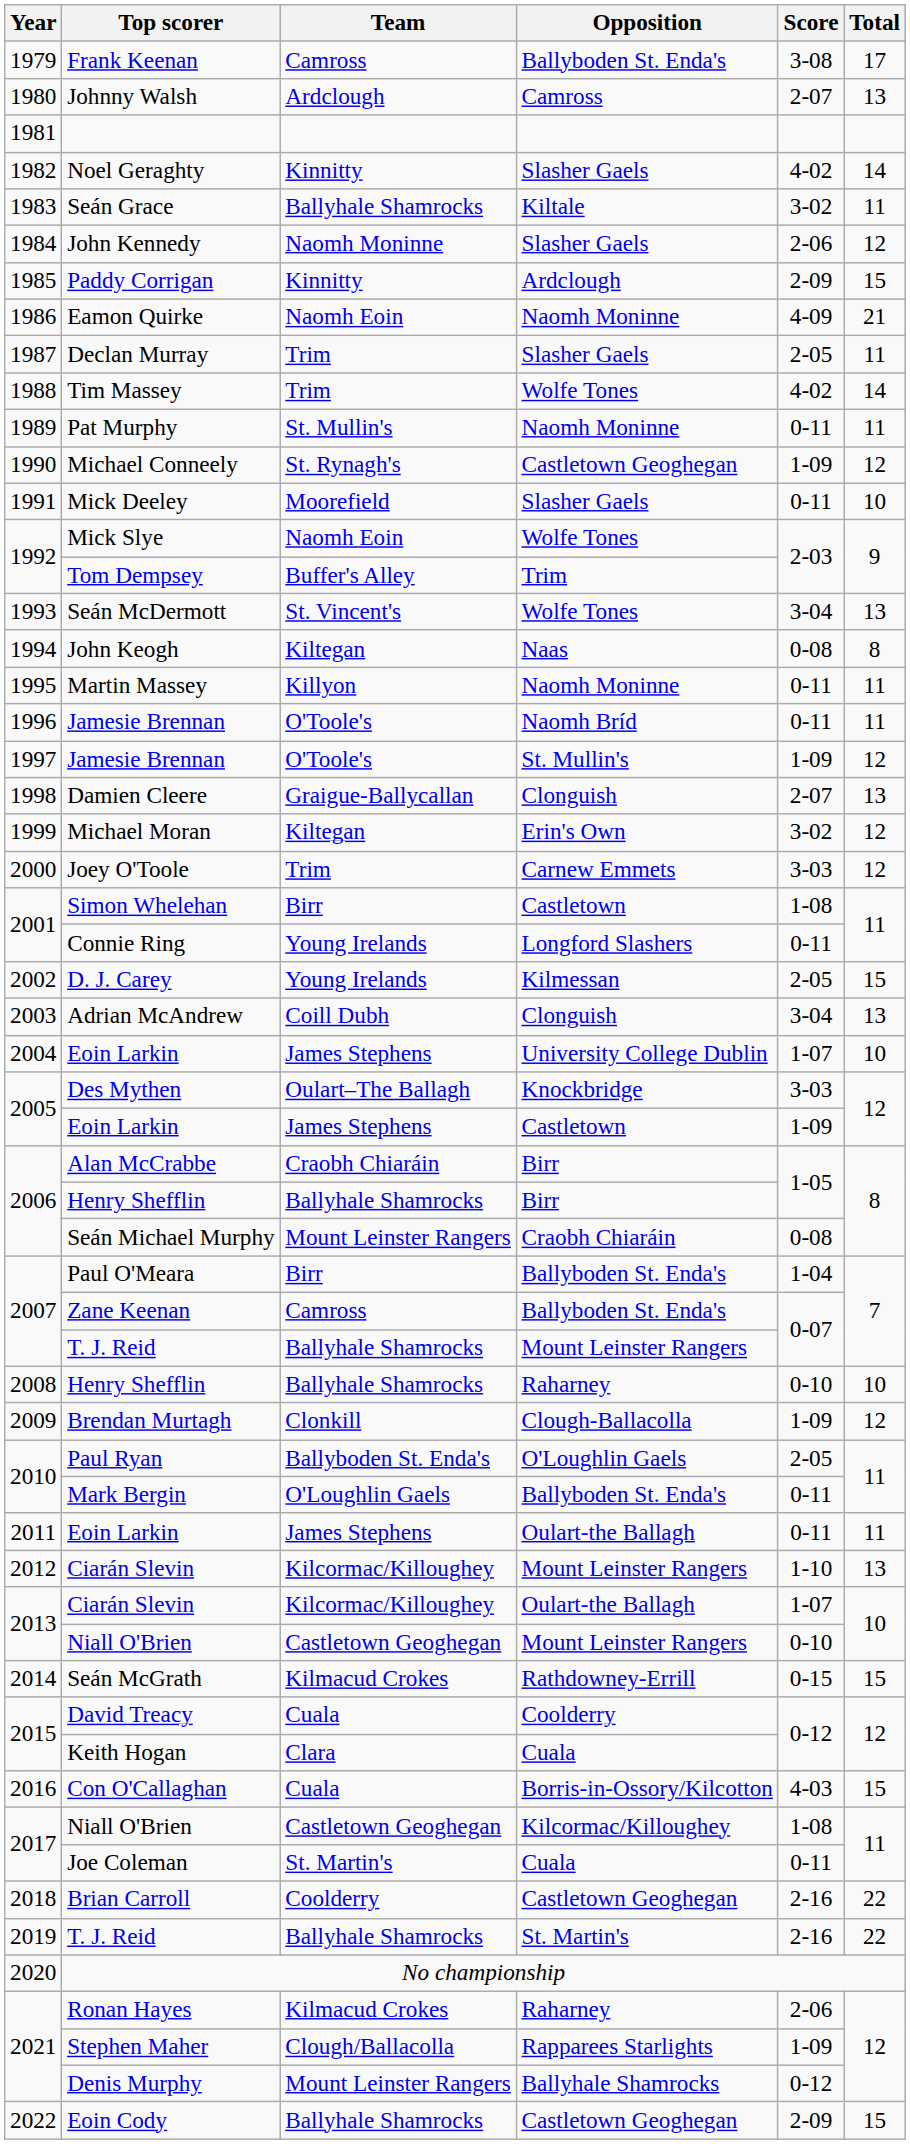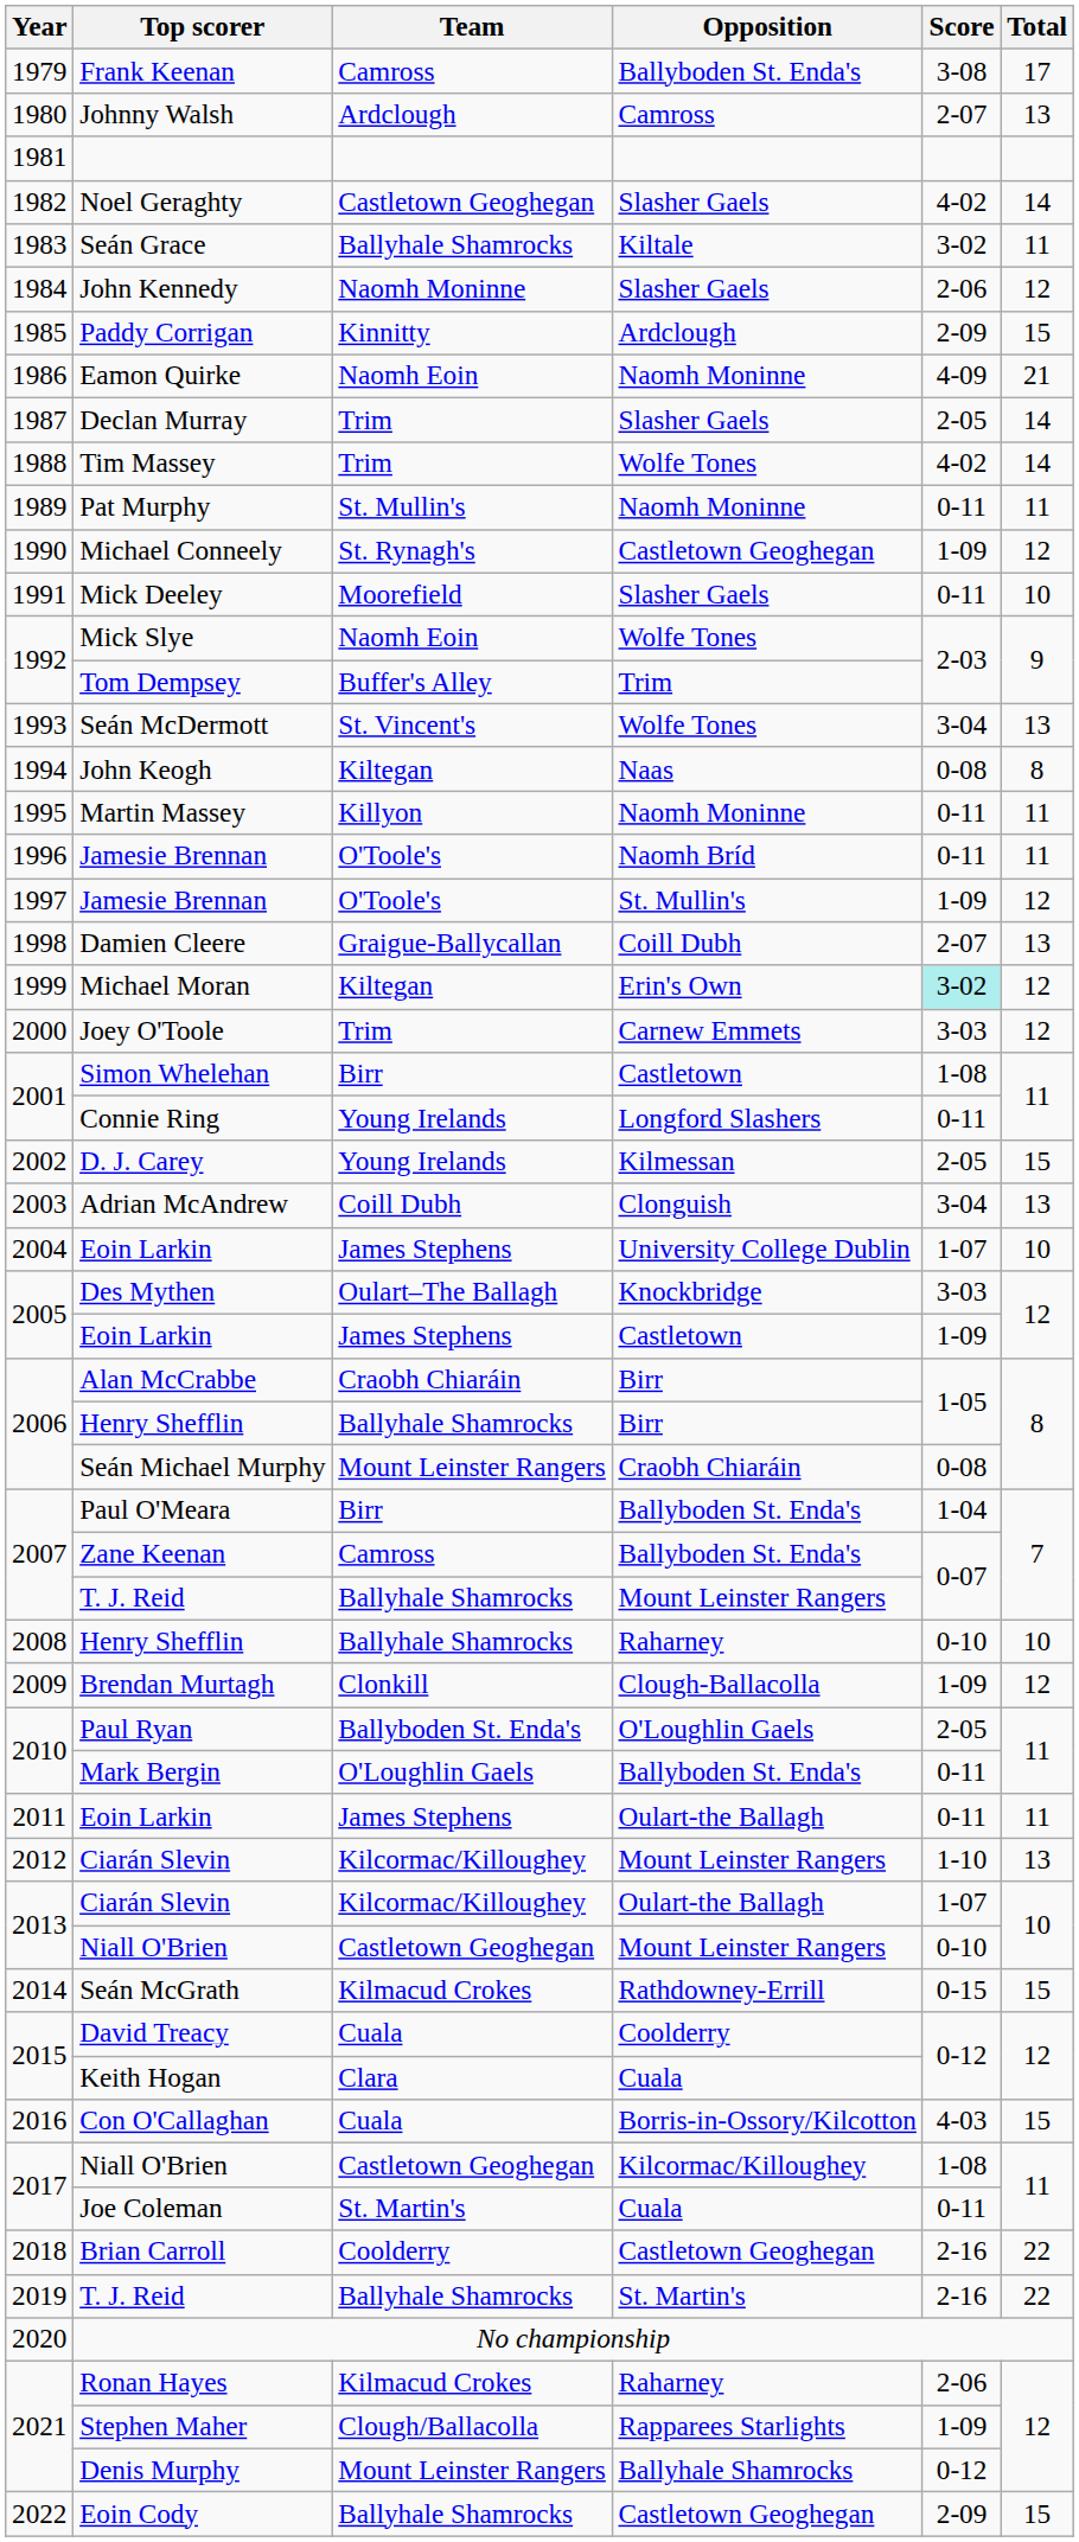 <table class="wikitable" style="text-align:center;">
 <tr>
 <th>Year</th>
 <th>Top scorer</th>
 <th>Team</th>
 <th>Opposition</th>
 <th>Score</th>
 <th>Total</th>
 </tr>
 <tr>
 <td>1979</td>
 <td style="text-align:left;"><a href='#'>Frank Keenan</a></td>
 <td style="text-align:left;"><a href='#'>Camross</a></td>
 <td style="text-align:left;"><a href='#'>Ballyboden St. Enda's</a></td>
 <td>3-08</td>
 <td>17</td>
 </tr>
 <tr>
 <td>1980</td>
 <td style="text-align:left;">Johnny Walsh</td>
 <td style="text-align:left;"><a href='#'>Ardclough</a></td>
 <td style="text-align:left;"><a href='#'>Camross</a></td>
 <td>2-07</td>
 <td>13</td>
 </tr>
 <tr>
 <td>1981</td>
 <td style="text-align:left;"></td>
 <td style="text-align:left;"></td>
 <td style="text-align:left;"></td>
 <td></td>
 <td></td>
 </tr>
 <tr>
 <td>1982</td>
 <td style="text-align:left;">Noel Geraghty</td>
-<td style="text-align:left;"><a href='#'>Kinnitty</a></td>
+<td style="text-align:left;"><a href='#'>Castletown Geoghegan</a></td>
 <td style="text-align:left;"><a href='#'>Slasher Gaels</a></td>
 <td>4-02</td>
 <td>14</td>
 </tr>
 <tr>
 <td>1983</td>
 <td style="text-align:left;">Seán Grace</td>
 <td style="text-align:left;"><a href='#'>Ballyhale Shamrocks</a></td>
 <td style="text-align:left;"><a href='#'>Kiltale</a></td>
 <td>3-02</td>
 <td>11</td>
 </tr>
 <tr>
 <td>1984</td>
 <td style="text-align:left;">John Kennedy</td>
 <td style="text-align:left;"><a href='#'>Naomh Moninne</a></td>
 <td style="text-align:left;"><a href='#'>Slasher Gaels</a></td>
 <td>2-06</td>
 <td>12</td>
 </tr>
 <tr>
 <td>1985</td>
 <td style="text-align:left;"><a href='#'>Paddy Corrigan</a></td>
 <td style="text-align:left;"><a href='#'>Kinnitty</a></td>
 <td style="text-align:left;"><a href='#'>Ardclough</a></td>
 <td>2-09</td>
 <td>15</td>
 </tr>
 <tr>
 <td>1986</td>
 <td style="text-align:left;">Eamon Quirke</td>
 <td style="text-align:left;"><a href='#'>Naomh Eoin</a></td>
 <td style="text-align:left;"><a href='#'>Naomh Moninne</a></td>
 <td>4-09</td>
 <td>21</td>
 </tr>
 <tr>
 <td>1987</td>
 <td style="text-align:left;">Declan Murray</td>
 <td style="text-align:left;"><a href='#'>Trim</a></td>
 <td style="text-align:left;"><a href='#'>Slasher Gaels</a></td>
 <td>2-05</td>
-<td>11</td>
+<td>14</td>
 </tr>
 <tr>
 <td>1988</td>
 <td style="text-align:left;">Tim Massey</td>
 <td style="text-align:left;"><a href='#'>Trim</a></td>
 <td style="text-align:left;"><a href='#'>Wolfe Tones</a></td>
 <td>4-02</td>
 <td>14</td>
 </tr>
 <tr>
 <td>1989</td>
 <td style="text-align:left;">Pat Murphy</td>
 <td style="text-align:left;"><a href='#'>St. Mullin's</a></td>
 <td style="text-align:left;"><a href='#'>Naomh Moninne</a></td>
 <td>0-11</td>
 <td>11</td>
 </tr>
 <tr>
 <td>1990</td>
 <td style="text-align:left;">Michael Conneely</td>
 <td style="text-align:left;"><a href='#'>St. Rynagh's</a></td>
 <td style="text-align:left;"><a href='#'>Castletown Geoghegan</a></td>
 <td>1-09</td>
 <td>12</td>
 </tr>
 <tr>
 <td>1991</td>
 <td style="text-align:left;">Mick Deeley</td>
 <td style="text-align:left;"><a href='#'>Moorefield</a></td>
 <td style="text-align:left;"><a href='#'>Slasher Gaels</a></td>
 <td>0-11</td>
 <td>10</td>
 </tr>
 <tr>
 <td rowspan=2>1992</td>
 <td style="text-align:left;">Mick Slye</td>
 <td style="text-align:left;"><a href='#'>Naomh Eoin</a></td>
 <td style="text-align:left;"><a href='#'>Wolfe Tones</a></td>
 <td rowspan=2>2-03</td>
 <td rowspan=2>9</td>
 </tr>
 <tr>
 <td style="text-align:left;"><a href='#'>Tom Dempsey</a></td>
 <td style="text-align:left;"><a href='#'>Buffer's Alley</a></td>
 <td style="text-align:left;"><a href='#'>Trim</a></td>
 </tr>
 <tr>
 <td>1993</td>
 <td style="text-align:left;">Seán McDermott</td>
 <td style="text-align:left;"><a href='#'>St. Vincent's</a></td>
 <td style="text-align:left;"><a href='#'>Wolfe Tones</a></td>
 <td>3-04</td>
 <td>13</td>
 </tr>
 <tr>
 <td>1994</td>
 <td style="text-align:left;">John Keogh</td>
 <td style="text-align:left;"><a href='#'>Kiltegan</a></td>
 <td style="text-align:left;"><a href='#'>Naas</a></td>
 <td>0-08</td>
 <td>8</td>
 </tr>
 <tr>
 <td>1995</td>
 <td style="text-align:left;">Martin Massey</td>
 <td style="text-align:left;"><a href='#'>Killyon</a></td>
 <td style="text-align:left;"><a href='#'>Naomh Moninne</a></td>
 <td>0-11</td>
 <td>11</td>
 </tr>
 <tr>
 <td>1996</td>
 <td style="text-align:left;"><a href='#'>Jamesie Brennan</a></td>
 <td style="text-align:left;"><a href='#'>O'Toole's</a></td>
 <td style="text-align:left;"><a href='#'>Naomh Bríd</a></td>
 <td>0-11</td>
 <td>11</td>
 </tr>
 <tr>
 <td>1997</td>
 <td style="text-align:left;"><a href='#'>Jamesie Brennan</a></td>
 <td style="text-align:left;"><a href='#'>O'Toole's</a></td>
 <td style="text-align:left;"><a href='#'>St. Mullin's</a></td>
 <td>1-09</td>
 <td>12</td>
 </tr>
 <tr>
 <td>1998</td>
 <td style="text-align:left;">Damien Cleere</td>
 <td style="text-align:left;"><a href='#'>Graigue-Ballycallan</a></td>
-<td style="text-align:left;"><a href='#'>Clonguish</a></td>
+<td style="text-align:left;"><a href='#'>Coill Dubh</a></td>
 <td>2-07</td>
 <td>13</td>
 </tr>
 <tr>
 <td>1999</td>
 <td style="text-align:left;">Michael Moran</td>
 <td style="text-align:left;"><a href='#'>Kiltegan</a></td>
 <td style="text-align:left;"><a href='#'>Erin's Own</a></td>
-<td>3-02</td>
+<td style="background: paleturquoise;">3-02</td>
 <td>12</td>
 </tr>
 <tr>
 <td>2000</td>
 <td style="text-align:left;">Joey O'Toole</td>
 <td style="text-align:left;"><a href='#'>Trim</a></td>
 <td style="text-align:left;"><a href='#'>Carnew Emmets</a></td>
 <td>3-03</td>
 <td>12</td>
 </tr>
 <tr>
 <td rowspan=2>2001</td>
 <td style="text-align:left;"><a href='#'>Simon Whelehan</a></td>
 <td style="text-align:left;"><a href='#'>Birr</a></td>
 <td style="text-align:left;"><a href='#'>Castletown</a></td>
 <td>1-08</td>
 <td rowspan=2>11</td>
 </tr>
 <tr>
 <td style="text-align:left;">Connie Ring</td>
 <td style="text-align:left;"><a href='#'>Young Irelands</a></td>
 <td style="text-align:left;"><a href='#'>Longford Slashers</a></td>
 <td>0-11</td>
 </tr>
 <tr>
 <td>2002</td>
 <td style="text-align:left;"><a href='#'>D. J. Carey</a></td>
 <td style="text-align:left;"><a href='#'>Young Irelands</a></td>
 <td style="text-align:left;"><a href='#'>Kilmessan</a></td>
 <td>2-05</td>
 <td>15</td>
 </tr>
 <tr>
 <td>2003</td>
 <td style="text-align:left;">Adrian McAndrew</td>
 <td style="text-align:left;"><a href='#'>Coill Dubh</a></td>
 <td style="text-align:left;"><a href='#'>Clonguish</a></td>
 <td>3-04</td>
 <td>13</td>
 </tr>
 <tr>
 <td>2004</td>
 <td style="text-align:left;"><a href='#'>Eoin Larkin</a></td>
 <td style="text-align:left;"><a href='#'>James Stephens</a></td>
 <td style="text-align:left;"><a href='#'>University College Dublin</a></td>
 <td>1-07</td>
 <td>10</td>
 </tr>
 <tr>
 <td rowspan=2>2005</td>
 <td style="text-align:left;"><a href='#'>Des Mythen</a></td>
 <td style="text-align:left;"><a href='#'>Oulart–The Ballagh</a></td>
 <td style="text-align:left;"><a href='#'>Knockbridge</a></td>
 <td>3-03</td>
 <td rowspan=2>12</td>
 </tr>
 <tr>
 <td style="text-align:left;"><a href='#'>Eoin Larkin</a></td>
 <td style="text-align:left;"><a href='#'>James Stephens</a></td>
 <td style="text-align:left;"><a href='#'>Castletown</a></td>
 <td>1-09</td>
 </tr>
 <tr>
 <td rowspan=3>2006</td>
 <td style="text-align:left;"><a href='#'>Alan McCrabbe</a></td>
 <td style="text-align:left;"><a href='#'>Craobh Chiaráin</a></td>
 <td style="text-align:left;"><a href='#'>Birr</a></td>
 <td rowspan=2>1-05</td>
 <td rowspan=3>8</td>
 </tr>
 <tr>
 <td style="text-align:left;"><a href='#'>Henry Shefflin</a></td>
 <td style="text-align:left;"><a href='#'>Ballyhale Shamrocks</a></td>
 <td style="text-align:left;"><a href='#'>Birr</a></td>
 </tr>
 <tr>
 <td style="text-align:left;">Seán Michael Murphy</td>
 <td style="text-align:left;"><a href='#'>Mount Leinster Rangers</a></td>
 <td style="text-align:left;"><a href='#'>Craobh Chiaráin</a></td>
 <td>0-08</td>
 </tr>
 <tr>
 <td rowspan=3>2007</td>
 <td style="text-align:left;">Paul O'Meara</td>
 <td style="text-align:left;"><a href='#'>Birr</a></td>
 <td style="text-align:left;"><a href='#'>Ballyboden St. Enda's</a></td>
 <td>1-04</td>
 <td rowspan=3>7</td>
 </tr>
 <tr>
 <td style="text-align:left;"><a href='#'>Zane Keenan</a></td>
 <td style="text-align:left;"><a href='#'>Camross</a></td>
 <td style="text-align:left;"><a href='#'>Ballyboden St. Enda's</a></td>
 <td rowspan=2>0-07</td>
 </tr>
 <tr>
 <td style="text-align:left;"><a href='#'>T. J. Reid</a></td>
 <td style="text-align:left;"><a href='#'>Ballyhale Shamrocks</a></td>
 <td style="text-align:left;"><a href='#'>Mount Leinster Rangers</a></td>
 </tr>
 <tr>
 <td>2008</td>
 <td style="text-align:left;"><a href='#'>Henry Shefflin</a></td>
 <td style="text-align:left;"><a href='#'>Ballyhale Shamrocks</a></td>
 <td style="text-align:left;"><a href='#'>Raharney</a></td>
 <td>0-10</td>
 <td>10</td>
 </tr>
 <tr>
 <td>2009</td>
 <td style="text-align:left;"><a href='#'>Brendan Murtagh</a></td>
 <td style="text-align:left;"><a href='#'>Clonkill</a></td>
 <td style="text-align:left;"><a href='#'>Clough-Ballacolla</a></td>
 <td>1-09</td>
 <td>12</td>
 </tr>
 <tr>
 <td rowspan=2>2010</td>
 <td style="text-align:left;"><a href='#'>Paul Ryan</a></td>
 <td style="text-align:left;"><a href='#'>Ballyboden St. Enda's</a></td>
 <td style="text-align:left;"><a href='#'>O'Loughlin Gaels</a></td>
 <td>2-05</td>
 <td rowspan=2>11</td>
 </tr>
 <tr>
 <td style="text-align:left;"><a href='#'>Mark Bergin</a></td>
 <td style="text-align:left;"><a href='#'>O'Loughlin Gaels</a></td>
 <td style="text-align:left;"><a href='#'>Ballyboden St. Enda's</a></td>
 <td>0-11</td>
 </tr>
 <tr>
 <td>2011</td>
 <td style="text-align:left;"><a href='#'>Eoin Larkin</a></td>
 <td style="text-align:left;"><a href='#'>James Stephens</a></td>
 <td style="text-align:left;"><a href='#'>Oulart-the Ballagh</a></td>
 <td>0-11</td>
 <td>11</td>
 </tr>
 <tr>
 <td>2012</td>
 <td style="text-align:left;"><a href='#'>Ciarán Slevin</a></td>
 <td style="text-align:left;"><a href='#'>Kilcormac/Killoughey</a></td>
 <td style="text-align:left;"><a href='#'>Mount Leinster Rangers</a></td>
 <td>1-10</td>
 <td>13</td>
 </tr>
 <tr>
 <td rowspan=2>2013</td>
 <td style="text-align:left;"><a href='#'>Ciarán Slevin</a></td>
 <td style="text-align:left;"><a href='#'>Kilcormac/Killoughey</a></td>
 <td style="text-align:left;"><a href='#'>Oulart-the Ballagh</a></td>
 <td>1-07</td>
 <td rowspan=2>10</td>
 </tr>
 <tr>
 <td style="text-align:left;"><a href='#'>Niall O'Brien</a></td>
 <td style="text-align:left;"><a href='#'>Castletown Geoghegan</a></td>
 <td style="text-align:left;"><a href='#'>Mount Leinster Rangers</a></td>
 <td>0-10</td>
 </tr>
 <tr>
 <td>2014</td>
 <td style="text-align:left;">Seán McGrath</td>
 <td style="text-align:left;"><a href='#'>Kilmacud Crokes</a></td>
 <td style="text-align:left;"><a href='#'>Rathdowney-Errill</a></td>
 <td>0-15</td>
 <td>15</td>
 </tr>
 <tr>
 <td rowspan=2>2015</td>
 <td style="text-align:left;"><a href='#'>David Treacy</a></td>
 <td style="text-align:left;"><a href='#'>Cuala</a></td>
 <td style="text-align:left;"><a href='#'>Coolderry</a></td>
 <td rowspan=2>0-12</td>
 <td rowspan=2>12</td>
 </tr>
 <tr>
 <td style="text-align:left;">Keith Hogan</td>
 <td style="text-align:left;"><a href='#'>Clara</a></td>
 <td style="text-align:left;"><a href='#'>Cuala</a></td>
 </tr>
 <tr>
 <td>2016</td>
 <td style="text-align:left;"><a href='#'>Con O'Callaghan</a></td>
 <td style="text-align:left;"><a href='#'>Cuala</a></td>
 <td style="text-align:left;"><a href='#'>Borris-in-Ossory/Kilcotton</a></td>
 <td>4-03</td>
 <td>15</td>
 </tr>
 <tr>
 <td rowspan=2>2017</td>
 <td style="text-align:left;">Niall O'Brien</td>
 <td style="text-align:left;"><a href='#'>Castletown Geoghegan</a></td>
 <td style="text-align:left;"><a href='#'>Kilcormac/Killoughey</a></td>
 <td>1-08</td>
 <td rowspan=2>11</td>
 </tr>
 <tr>
 <td style="text-align:left;">Joe Coleman</td>
 <td style="text-align:left;"><a href='#'>St. Martin's</a></td>
 <td style="text-align:left;"><a href='#'>Cuala</a></td>
 <td>0-11</td>
 </tr>
 <tr>
 <td>2018</td>
 <td style="text-align:left;"><a href='#'>Brian Carroll</a></td>
 <td style="text-align:left;"><a href='#'>Coolderry</a></td>
 <td style="text-align:left;"><a href='#'>Castletown Geoghegan</a></td>
 <td>2-16</td>
 <td>22</td>
 </tr>
 <tr>
 <td>2019</td>
 <td style="text-align:left;"><a href='#'>T. J. Reid</a></td>
 <td style="text-align:left;"><a href='#'>Ballyhale Shamrocks</a></td>
 <td style="text-align:left;"><a href='#'>St. Martin's</a></td>
 <td>2-16</td>
 <td>22</td>
 </tr>
 <tr>
 <td>2020</td>
 <td colspan=5><em>No championship</em></td>
 </tr>
 <tr>
 <td rowspan=3>2021</td>
 <td style="text-align:left;"><a href='#'>Ronan Hayes</a></td>
 <td style="text-align:left;"><a href='#'>Kilmacud Crokes</a></td>
 <td style="text-align:left;"><a href='#'>Raharney</a></td>
 <td>2-06</td>
 <td rowspan=3>12</td>
 </tr>
 <tr>
 <td style="text-align:left;"><a href='#'>Stephen Maher</a></td>
 <td style="text-align:left;"><a href='#'>Clough/Ballacolla</a></td>
 <td style="text-align:left;"><a href='#'>Rapparees Starlights</a></td>
 <td>1-09</td>
 </tr>
 <tr>
 <td style="text-align:left;"><a href='#'>Denis Murphy</a></td>
 <td style="text-align:left;"><a href='#'>Mount Leinster Rangers</a></td>
 <td style="text-align:left;"><a href='#'>Ballyhale Shamrocks</a></td>
 <td>0-12</td>
 </tr>
 <tr>
 <td>2022</td>
 <td style="text-align:left;"><a href='#'>Eoin Cody</a></td>
 <td style="text-align:left;"><a href='#'>Ballyhale Shamrocks</a></td>
 <td style="text-align:left;"><a href='#'>Castletown Geoghegan</a></td>
 <td>2-09</td>
 <td>15</td>
 </tr>
 </table>
